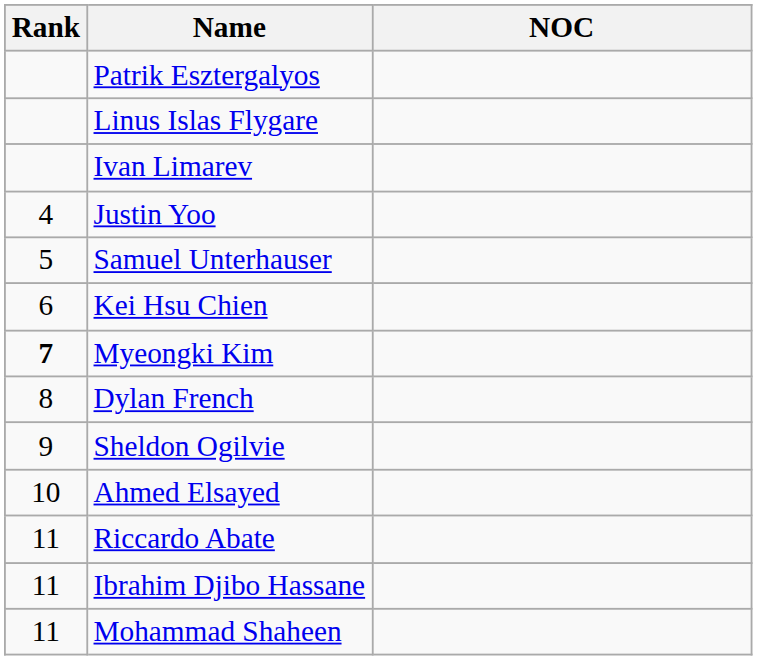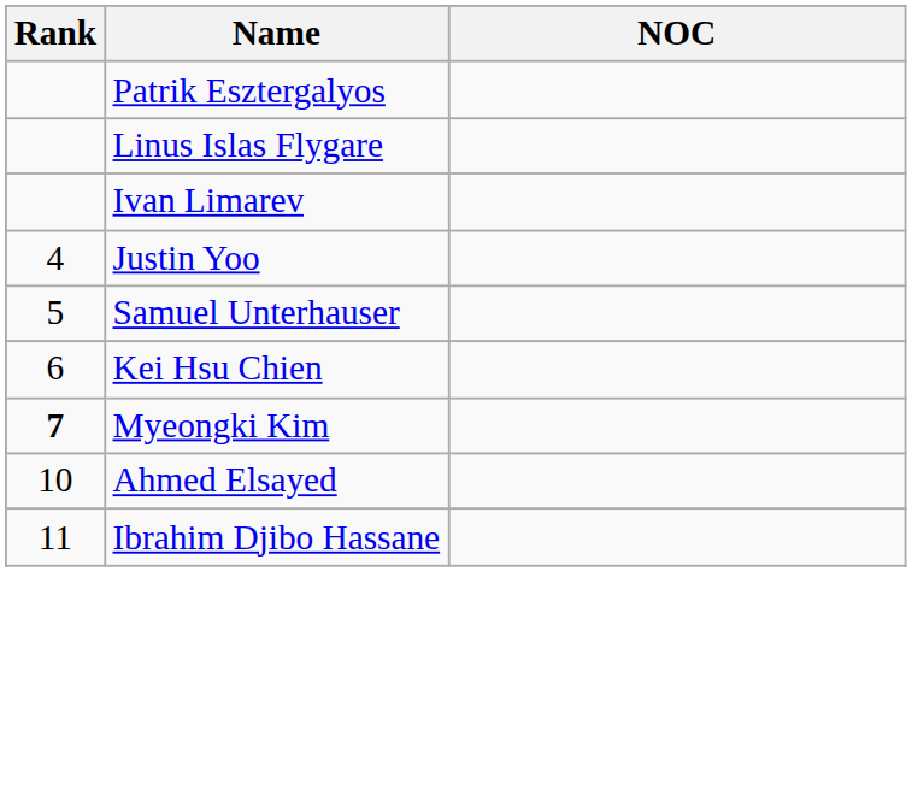 <table class = "wikitable">
 <tr>
 <th>Rank</th>
 <th>Name</th>
 <th width=200>NOC</th>
 </tr>
 <tr>
 <td align=center></td>
 <td><a href='#'>Patrik Esztergalyos</a></td>
 <td></td>
 </tr>
 <tr>
 <td align=center></td>
 <td><a href='#'>Linus Islas Flygare</a></td>
 <td></td>
 </tr>
 <tr>
 <td align=center></td>
 <td><a href='#'>Ivan Limarev</a></td>
 <td></td>
 </tr>
 <tr>
 <td align=center>4</td>
 <td><a href='#'>Justin Yoo</a></td>
 <td></td>
 </tr>
 <tr>
 <td align=center>5</td>
 <td><a href='#'>Samuel Unterhauser</a></td>
 <td></td>
 </tr>
 <tr>
 <td align=center>6</td>
 <td><a href='#'>Kei Hsu Chien</a></td>
 <td></td>
 </tr>
 <tr>
 <td align=center><strong>7</strong></td>
 <td><a href='#'>Myeongki Kim</a></td>
 <td></td>
 </tr>
 <tr>
-<td align=center>8</td>
-<td><a href='#'>Dylan French</a></td>
-<td></td>
-</tr>
-<tr>
-<td align=center>9</td>
-<td><a href='#'>Sheldon Ogilvie</a></td>
-<td></td>
-</tr>
-<tr>
 <td align=center>10</td>
 <td><a href='#'>Ahmed Elsayed</a></td>
-<td></td>
-</tr>
-<tr>
-<td align=center>11</td>
-<td><a href='#'>Riccardo Abate</a></td>
 <td></td>
 </tr>
 <tr>
 <td align=center>11</td>
 <td><a href='#'>Ibrahim Djibo Hassane</a></td>
 <td></td>
 </tr>
-<tr>
-<td align=center>11</td>
-<td><a href='#'>Mohammad Shaheen</a></td>
-<td></td>
-</tr>
 </table>
